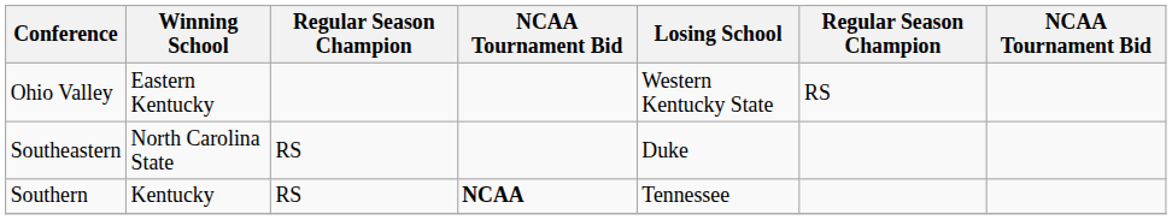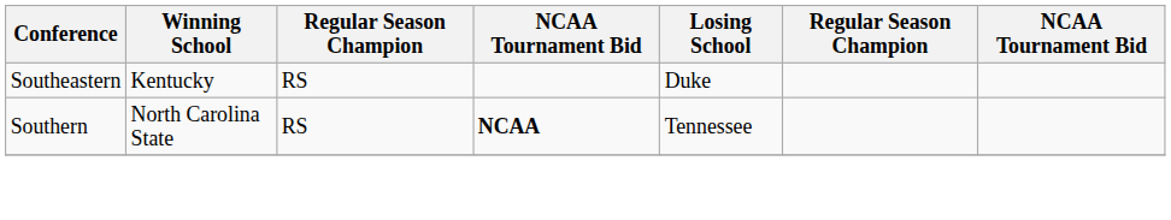 <table class="wikitable">
 <tr>
 <th>Conference</th>
 <th>Winning School</th>
 <th>Regular Season Champion</th>
 <th>NCAA Tournament Bid</th>
 <th>Losing School</th>
 <th>Regular Season Champion</th>
 <th>NCAA Tournament Bid</th>
 </tr>
 <tr>
-<td>Ohio Valley</td>
-<td>Eastern Kentucky</td>
-<td></td>
-<td></td>
-<td>Western Kentucky State</td>
-<td>RS</td>
-<td></td>
-</tr>
-<tr>
 <td>Southeastern</td>
-<td>North Carolina State</td>
+<td>Kentucky</td>
 <td>RS</td>
 <td></td>
 <td>Duke</td>
 <td></td>
 <td></td>
 </tr>
 <tr>
 <td>Southern</td>
-<td>Kentucky</td>
+<td>North Carolina State</td>
 <td>RS</td>
 <td><strong>NCAA</strong></td>
 <td>Tennessee</td>
 <td></td>
 <td></td>
 </tr>
 <tr>
 </tr>
 </table>
